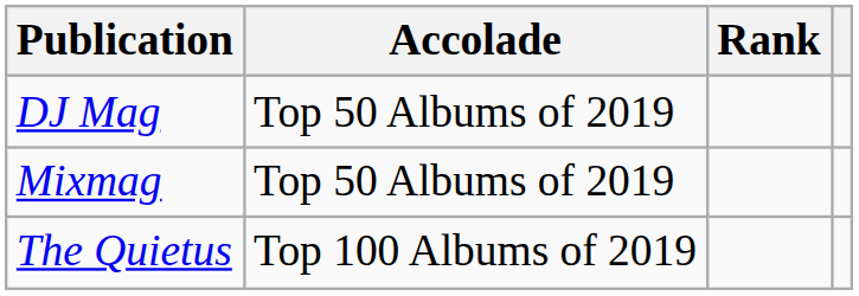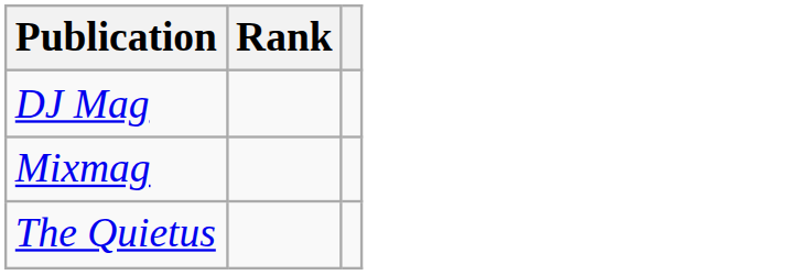 <table class="wikitable sortable">
 <tr>
 <th>Publication</th>
-<th>Accolade</th>
 <th>Rank</th>
 <th class="unsortable"></th>
 </tr>
 <tr>
 <td><em><a href='#'>DJ Mag</a></em></td>
-<td>Top 50 Albums of 2019</td>
 <td></td>
 <td></td>
 </tr>
 <tr>
 <td><em><a href='#'>Mixmag</a></em></td>
-<td>Top 50 Albums of 2019</td>
 <td></td>
 <td></td>
 </tr>
 <tr>
 <td><em><a href='#'>The Quietus</a></em></td>
-<td>Top 100 Albums of 2019</td>
 <td></td>
 <td></td>
 </tr>
 </table>
